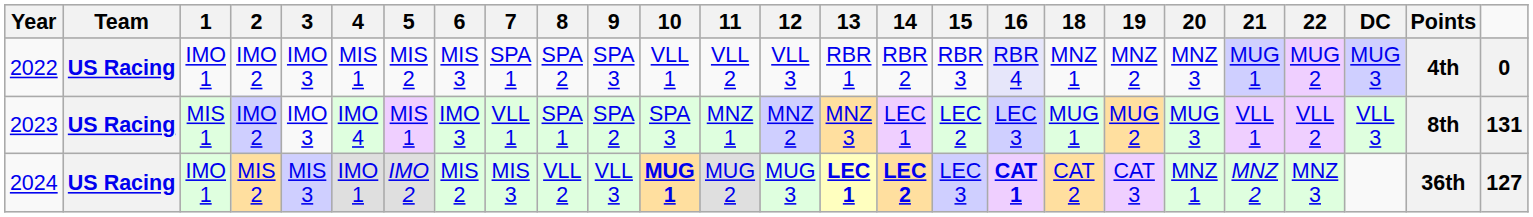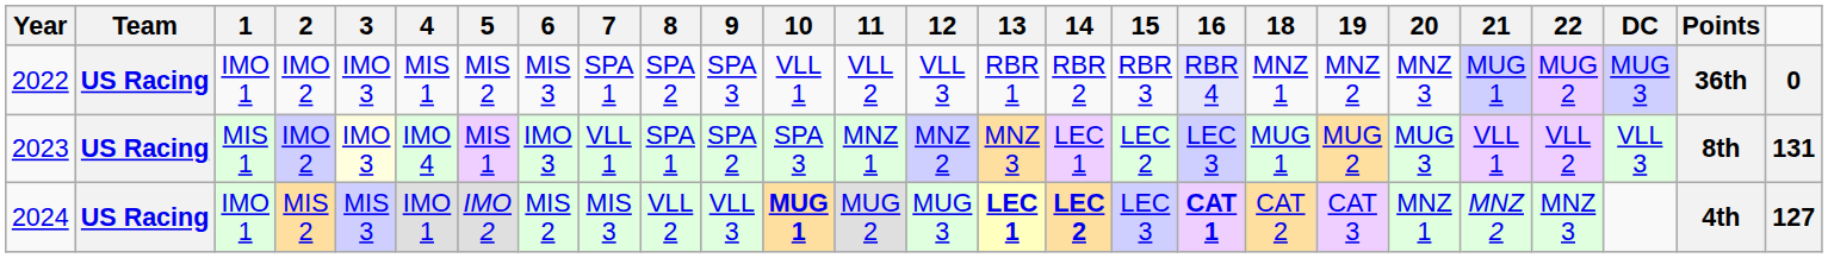 <table class="wikitable" style="text-align:center; font-size:85%">
 <tr>
 <th>Year</th>
 <th>Team</th>
 <th>1</th>
 <th>2</th>
 <th>3</th>
 <th>4</th>
 <th>5</th>
 <th>6</th>
 <th>7</th>
 <th>8</th>
 <th>9</th>
 <th>10</th>
 <th>11</th>
 <th>12</th>
 <th>13</th>
 <th>14</th>
 <th>15</th>
 <th>16</th>
 <th>18</th>
 <th>19</th>
 <th>20</th>
 <th>21</th>
 <th>22</th>
 <th>DC</th>
 <th>Points</th>
 </tr>
 <tr>
 <td><a href='#'>2022</a></td>
 <th nowrap><a href='#'>US Racing</a></th>
 <td><a href='#'>IMO<br>1</a></td>
 <td><a href='#'>IMO<br>2</a></td>
 <td><a href='#'>IMO<br>3</a></td>
 <td><a href='#'>MIS<br>1</a></td>
 <td><a href='#'>MIS<br>2</a></td>
 <td><a href='#'>MIS<br>3</a></td>
 <td><a href='#'>SPA<br>1</a></td>
 <td><a href='#'>SPA<br>2</a></td>
 <td><a href='#'>SPA<br>3</a></td>
 <td><a href='#'>VLL<br>1</a></td>
 <td><a href='#'>VLL<br>2</a></td>
 <td><a href='#'>VLL<br>3</a></td>
 <td><a href='#'>RBR<br>1</a></td>
 <td><a href='#'>RBR<br>2</a></td>
 <td><a href='#'>RBR<br>3</a></td>
 <td style="background: lavender;"><a href='#'>RBR<br>4</a></td>
 <td><a href='#'>MNZ<br>1</a></td>
 <td><a href='#'>MNZ<br>2</a></td>
 <td><a href='#'>MNZ<br>3</a></td>
 <td style="background:#CFCFFF;"><a href='#'>MUG<br>1</a><br></td>
 <td style="background:#EFCFFF;"><a href='#'>MUG<br>2</a><br></td>
 <td style="background:#CFCFFF;"><a href='#'>MUG<br>3</a><br></td>
-<th>4th</th>
+<th>36th</th>
 <th>0</th>
 </tr>
 <tr>
 <td><a href='#'>2023</a></td>
 <th><a href='#'>US Racing</a></th>
 <td style="background:#DFFFDF"><a href='#'>MIS<br>1</a><br></td>
 <td style="background:#CFCFFF;"><a href='#'>IMO<br>2</a><br></td>
-<td><a href='#'>IMO<br>3</a></td>
+<td style="background: lightyellow;"><a href='#'>IMO<br>3</a></td>
 <td style="background:#DFFFDF;"><a href='#'>IMO<br>4</a><br></td>
 <td style="background:#EFCFFF;"><a href='#'>MIS<br>1</a><br></td>
 <td style="background:#DFFFDF"><a href='#'>IMO<br>3</a><br></td>
 <td style="background:#DFFFDF"><a href='#'>VLL<br>1</a><br></td>
 <td style="background:#DFFFDF;"><a href='#'>SPA<br>1</a><br></td>
 <td style="background:#DFFFDF;"><a href='#'>SPA<br>2</a><br></td>
 <td style="background:#DFFFDF;"><a href='#'>SPA<br>3</a><br></td>
 <td style="background:#DFFFDF;"><a href='#'>MNZ<br>1</a><br></td>
 <td style="background:#CFCFFF;"><a href='#'>MNZ<br>2</a><br></td>
 <td style="background:#FFDF9F;"><a href='#'>MNZ<br>3</a><br></td>
 <td style="background:#EFCFFF;"><a href='#'>LEC<br>1</a><br></td>
 <td style="background:#DFFFDF;"><a href='#'>LEC<br>2</a><br></td>
 <td style="background:#CFCFFF;"><a href='#'>LEC<br>3</a><br></td>
 <td style="background:#DFFFDF;"><a href='#'>MUG<br>1</a><br></td>
 <td style="background:#FFDF9F;"><a href='#'>MUG<br>2</a><br></td>
 <td style="background:#DFFFDF;"><a href='#'>MUG<br>3</a><br></td>
 <td style="background:#EFCFFF;"><a href='#'>VLL<br>1</a><br></td>
 <td style="background:#EFCFFF;"><a href='#'>VLL<br>2</a><br></td>
 <td style="background:#DFFFDF;"><a href='#'>VLL<br>3</a><br></td>
 <th>8th</th>
 <th>131</th>
 </tr>
 <tr>
 <td><a href='#'>2024</a></td>
 <th><a href='#'>US Racing</a></th>
 <td style="background:#DFFFDF;"><a href='#'>IMO<br>1</a><br></td>
 <td style="background:#FFDF9F"><a href='#'>MIS<br>2</a><br></td>
 <td style="background:#CFCFFF"><a href='#'>MIS<br>3</a><br></td>
 <td style="background:#DFDFDF"><a href='#'>IMO<br>1</a><br></td>
 <td style="background:#DFDFDF"><em><a href='#'>IMO<br>2</a></em><br></td>
 <td style="background:#DFFFDF;"><a href='#'>MIS<br>2</a><br></td>
 <td style="background:#DFFFDF;"><a href='#'>MIS<br>3</a><br></td>
 <td style="background:#DFFFDF"><a href='#'>VLL<br>2</a><br></td>
 <td style="background:#DFFFDF"><a href='#'>VLL<br>3</a><br></td>
 <td style="background:#FFDF9F"><strong><a href='#'>MUG<br>1</a></strong><br></td>
 <td style="background:#DFDFDF"><a href='#'>MUG<br>2</a><br></td>
 <td style="background:#DFFFDF"><a href='#'>MUG<br>3</a><br></td>
 <td style="background:#FFFFBF"><strong><a href='#'>LEC<br>1</a></strong><br></td>
 <td style="background:#FFDF9F"><strong><a href='#'>LEC<br>2</a></strong><br></td>
 <td style="background:#CFCFFF"><a href='#'>LEC<br>3</a><br></td>
 <td style="background:#EFCFFF"><strong><a href='#'>CAT<br>1</a></strong><br></td>
 <td style="background:#FFDF9F"><a href='#'>CAT<br>2</a><br></td>
 <td style="background:#EFCFFF"><a href='#'>CAT<br>3</a><br></td>
 <td style="background:#DFFFDF"><a href='#'>MNZ<br>1</a><br></td>
 <td style="background:#DFFFDF"><em><a href='#'>MNZ<br>2</a></em><br></td>
 <td style="background:#DFFFDF"><a href='#'>MNZ<br>3</a><br></td>
 <td></td>
-<th>36th</th>
+<th>4th</th>
 <th>127</th>
 </tr>
 </table>
